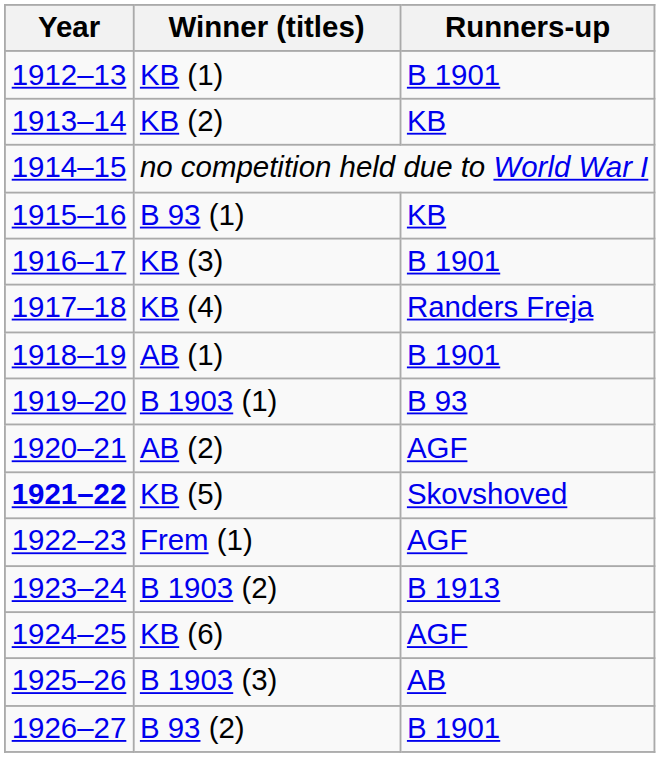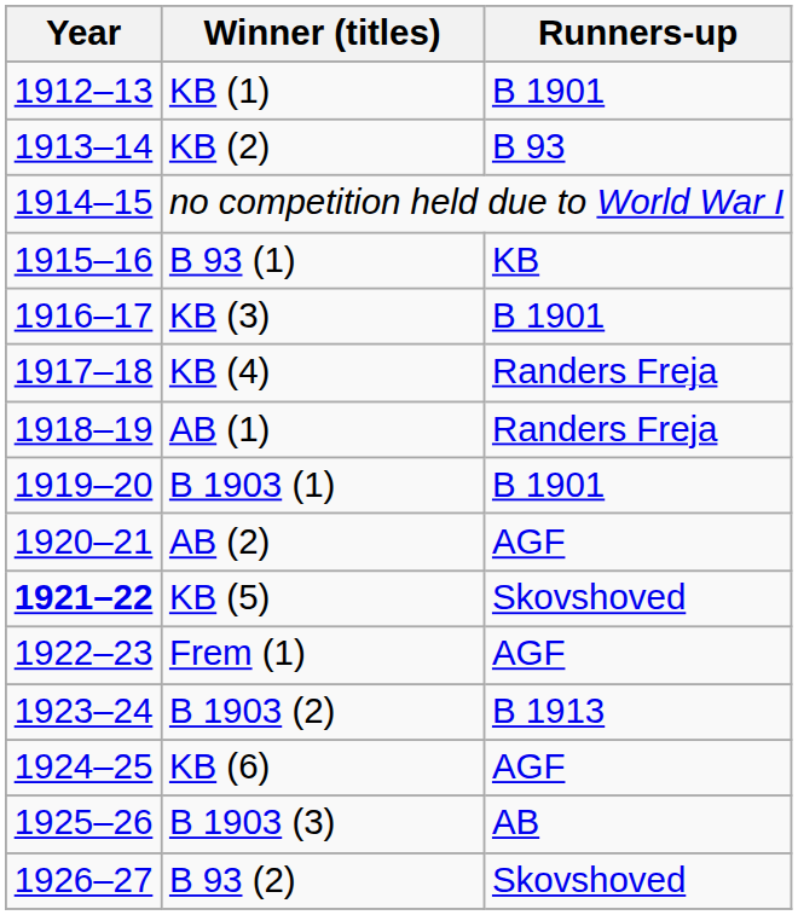 <table class="wikitable">
 <tr>
 <th>Year</th>
 <th>Winner (titles)</th>
 <th>Runners-up</th>
 </tr>
 <tr>
 <td><a href='#'>1912–13</a></td>
 <td><a href='#'>KB</a> (1)</td>
 <td><a href='#'>B 1901</a></td>
 </tr>
 <tr>
 <td><a href='#'>1913–14</a></td>
 <td><a href='#'>KB</a> (2)</td>
-<td><a href='#'>KB</a></td>
+<td><a href='#'>B 93</a></td>
 </tr>
 <tr>
 <td><a href='#'>1914–15</a></td>
 <td colspan="2" align="center"><em>no competition held due to <a href='#'>World War I</a></em></td>
 </tr>
 <tr>
 <td><a href='#'>1915–16</a></td>
 <td><a href='#'>B 93</a> (1)</td>
 <td><a href='#'>KB</a></td>
 </tr>
 <tr>
 <td><a href='#'>1916–17</a></td>
 <td><a href='#'>KB</a> (3)</td>
 <td><a href='#'>B 1901</a></td>
 </tr>
 <tr>
 <td><a href='#'>1917–18</a></td>
 <td><a href='#'>KB</a> (4)</td>
 <td><a href='#'>Randers Freja</a></td>
 </tr>
 <tr>
 <td><a href='#'>1918–19</a></td>
 <td><a href='#'>AB</a> (1)</td>
-<td><a href='#'>B 1901</a></td>
+<td><a href='#'>Randers Freja</a></td>
 </tr>
 <tr>
 <td><a href='#'>1919–20</a></td>
 <td><a href='#'>B 1903</a> (1)</td>
-<td><a href='#'>B 93</a></td>
+<td><a href='#'>B 1901</a></td>
 </tr>
 <tr>
 <td><a href='#'>1920–21</a></td>
 <td><a href='#'>AB</a> (2)</td>
 <td><a href='#'>AGF</a></td>
 </tr>
 <tr>
 <td><strong><a href='#'>1921–22</a></strong></td>
 <td><a href='#'>KB</a> (5)</td>
 <td><a href='#'>Skovshoved</a></td>
 </tr>
 <tr>
 <td><a href='#'>1922–23</a></td>
 <td><a href='#'>Frem</a> (1)</td>
 <td><a href='#'>AGF</a></td>
 </tr>
 <tr>
 <td><a href='#'>1923–24</a></td>
 <td><a href='#'>B 1903</a> (2)</td>
 <td><a href='#'>B 1913</a></td>
 </tr>
 <tr>
 <td><a href='#'>1924–25</a></td>
 <td><a href='#'>KB</a> (6)</td>
 <td><a href='#'>AGF</a></td>
 </tr>
 <tr>
 <td><a href='#'>1925–26</a></td>
 <td><a href='#'>B 1903</a> (3)</td>
 <td><a href='#'>AB</a></td>
 </tr>
 <tr>
 <td><a href='#'>1926–27</a></td>
 <td><a href='#'>B 93</a> (2)</td>
-<td><a href='#'>B 1901</a></td>
+<td><a href='#'>Skovshoved</a></td>
 </tr>
 </table>
